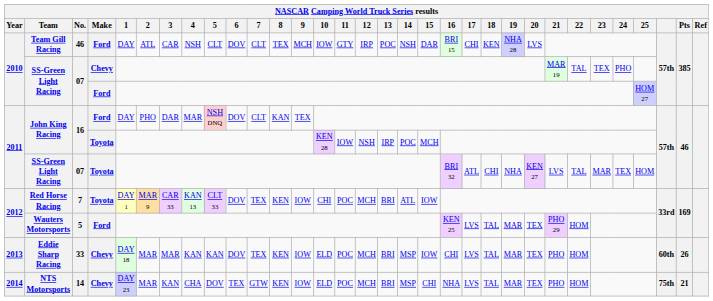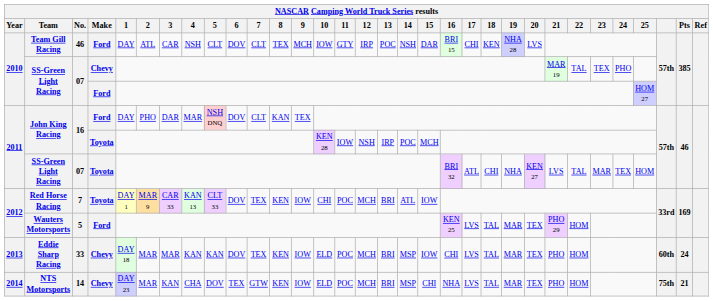 <table class="wikitable" style="text-align:center; font-size:75%">
 <tr>
 <th colspan=45><a href='#'>NASCAR</a> <a href='#'>Camping World Truck Series</a> results</th>
 </tr>
 <tr>
 <th>Year</th>
 <th>Team</th>
 <th>No.</th>
 <th>Make</th>
 <th>1</th>
 <th>2</th>
 <th>3</th>
 <th>4</th>
 <th>5</th>
 <th>6</th>
 <th>7</th>
 <th>8</th>
 <th>9</th>
 <th>10</th>
 <th>11</th>
 <th>12</th>
 <th>13</th>
 <th>14</th>
 <th>15</th>
 <th>16</th>
 <th>17</th>
 <th>18</th>
 <th>19</th>
 <th>20</th>
 <th>21</th>
 <th>22</th>
 <th>23</th>
 <th>24</th>
 <th>25</th>
 <th></th>
 <th>Pts</th>
 <th>Ref</th>
 </tr>
 <tr>
 <th rowspan=3><a href='#'>2010</a></th>
 <th><a href='#'>Team Gill Racing</a></th>
 <th>46</th>
 <th><a href='#'>Ford</a></th>
 <td><a href='#'>DAY</a></td>
 <td><a href='#'>ATL</a></td>
 <td><a href='#'>CAR</a></td>
 <td><a href='#'>NSH</a></td>
 <td><a href='#'>CLT</a></td>
 <td><a href='#'>DOV</a></td>
 <td><a href='#'>CLT</a></td>
 <td><a href='#'>TEX</a></td>
 <td><a href='#'>MCH</a></td>
 <td><a href='#'>IOW</a></td>
 <td><a href='#'>GTY</a></td>
 <td><a href='#'>IRP</a></td>
 <td><a href='#'>POC</a></td>
 <td><a href='#'>NSH</a></td>
 <td><a href='#'>DAR</a></td>
 <td style="background:#DFFFDF;"><a href='#'>BRI</a><br><small>15</small></td>
 <td><a href='#'>CHI</a></td>
 <td><a href='#'>KEN</a></td>
 <td style="background:#CFCFFF;"><a href='#'>NHA</a><br><small>28</small></td>
 <td><a href='#'>LVS</a></td>
 <td colspan=5></td>
 <th rowspan=3>57th</th>
 <th rowspan=3>385</th>
 <th rowspan=3></th>
 </tr>
 <tr>
 <th rowspan=2><a href='#'>SS-Green Light Racing</a></th>
 <th rowspan=2>07</th>
 <th><a href='#'>Chevy</a></th>
 <td colspan=20></td>
 <td style="background:#DFFFDF;"><a href='#'>MAR</a><br><small>19</small></td>
 <td><a href='#'>TAL</a></td>
 <td><a href='#'>TEX</a></td>
 <td><a href='#'>PHO</a></td>
 <td></td>
 </tr>
 <tr>
 <th><a href='#'>Ford</a></th>
 <td colspan=24></td>
 <td style="background:#CFCFFF;"><a href='#'>HOM</a><br><small>27</small></td>
 </tr>
 <tr>
 <th rowspan=3><a href='#'>2011</a></th>
 <th rowspan=2><a href='#'>John King Racing</a></th>
 <th rowspan=2>16</th>
 <th><a href='#'>Ford</a></th>
 <td><a href='#'>DAY</a></td>
 <td><a href='#'>PHO</a></td>
 <td><a href='#'>DAR</a></td>
 <td><a href='#'>MAR</a></td>
 <td style="background:#FFCFCF;"><a href='#'>NSH</a><br><small>DNQ</small></td>
 <td><a href='#'>DOV</a></td>
 <td><a href='#'>CLT</a></td>
 <td><a href='#'>KAN</a></td>
 <td><a href='#'>TEX</a></td>
 <td colspan=16></td>
 <th rowspan=3>57th</th>
 <th rowspan=3>46</th>
 <th rowspan=3></th>
 </tr>
 <tr>
 <th><a href='#'>Toyota</a></th>
 <td colspan=9></td>
 <td style="background:#EFCFFF;"><a href='#'>KEN</a><br><small>28</small></td>
 <td><a href='#'>IOW</a></td>
 <td><a href='#'>NSH</a></td>
 <td><a href='#'>IRP</a></td>
 <td><a href='#'>POC</a></td>
 <td><a href='#'>MCH</a></td>
 <td colspan=10></td>
 </tr>
 <tr>
 <th><a href='#'>SS-Green Light Racing</a></th>
 <th>07</th>
 <th><a href='#'>Toyota</a></th>
 <td colspan=15></td>
 <td style="background:#EFCFFF;"><a href='#'>BRI</a><br><small>32</small></td>
 <td><a href='#'>ATL</a></td>
 <td><a href='#'>CHI</a></td>
 <td><a href='#'>NHA</a></td>
 <td style="background:#EFCFFF;"><a href='#'>KEN</a><br><small>27</small></td>
 <td><a href='#'>LVS</a></td>
 <td><a href='#'>TAL</a></td>
 <td><a href='#'>MAR</a></td>
 <td><a href='#'>TEX</a></td>
 <td><a href='#'>HOM</a></td>
 </tr>
 <tr>
 <th rowspan=2><a href='#'>2012</a></th>
 <th><a href='#'>Red Horse Racing</a></th>
 <th>7</th>
 <th><a href='#'>Toyota</a></th>
 <td style="background:#FFFFBF;"><a href='#'>DAY</a><br><small>1</small></td>
 <td style="background:#FFDF9F;"><a href='#'>MAR</a><br><small>9</small></td>
 <td style="background:#EFCFFF;"><a href='#'>CAR</a><br><small>33</small></td>
 <td style="background:#DFFFDF;"><a href='#'>KAN</a><br><small>13</small></td>
 <td style="background:#EFCFFF;"><a href='#'>CLT</a><br><small>33</small></td>
 <td><a href='#'>DOV</a></td>
 <td><a href='#'>TEX</a></td>
 <td><a href='#'>KEN</a></td>
 <td><a href='#'>IOW</a></td>
 <td><a href='#'>CHI</a></td>
 <td><a href='#'>POC</a></td>
 <td><a href='#'>MCH</a></td>
 <td><a href='#'>BRI</a></td>
 <td><a href='#'>ATL</a></td>
 <td><a href='#'>IOW</a></td>
 <td colspan=10></td>
 <th rowspan=2>33rd</th>
 <th rowspan=2>169</th>
 <th rowspan=2></th>
 </tr>
 <tr>
 <th><a href='#'>Wauters Motorsports</a></th>
 <th>5</th>
 <th><a href='#'>Ford</a></th>
 <td colspan=15></td>
 <td style="background:#EFCFFF;"><a href='#'>KEN</a><br><small>25</small></td>
 <td><a href='#'>LVS</a></td>
 <td><a href='#'>TAL</a></td>
 <td><a href='#'>MAR</a></td>
 <td><a href='#'>TEX</a></td>
 <td style="background:#EFCFFF;"><a href='#'>PHO</a><br><small>29</small></td>
 <td><a href='#'>HOM</a></td>
 <td colspan=3></td>
 </tr>
 <tr>
 <th><a href='#'>2013</a></th>
 <th><a href='#'>Eddie Sharp Racing</a></th>
 <th>33</th>
 <th><a href='#'>Chevy</a></th>
 <td style="background:#DFFFDF;"><a href='#'>DAY</a><br><small>18</small></td>
 <td><a href='#'>MAR</a></td>
 <td><a href='#'>MAR</a></td>
 <td><a href='#'>KAN</a></td>
 <td><a href='#'>KAN</a></td>
 <td><a href='#'>DOV</a></td>
 <td><a href='#'>TEX</a></td>
 <td><a href='#'>KEN</a></td>
 <td><a href='#'>IOW</a></td>
 <td><a href='#'>ELD</a></td>
 <td><a href='#'>POC</a></td>
 <td><a href='#'>MCH</a></td>
 <td><a href='#'>BRI</a></td>
 <td><a href='#'>MSP</a></td>
 <td><a href='#'>IOW</a></td>
 <td><a href='#'>CHI</a></td>
 <td><a href='#'>LVS</a></td>
 <td><a href='#'>TAL</a></td>
 <td><a href='#'>MAR</a></td>
 <td><a href='#'>TEX</a></td>
 <td><a href='#'>PHO</a></td>
 <td><a href='#'>HOM</a></td>
 <td colspan=3></td>
 <th>60th</th>
-<th>26</th>
+<th>24</th>
 <th></th>
 </tr>
 <tr>
 <th><a href='#'>2014</a></th>
 <th><a href='#'>NTS Motorsports</a></th>
 <th>14</th>
 <th><a href='#'>Chevy</a></th>
 <td style="background:#CFCFFF;"><a href='#'>DAY</a><br><small>23</small></td>
 <td><a href='#'>MAR</a></td>
 <td><a href='#'>KAN</a></td>
 <td><a href='#'>CHA</a></td>
 <td><a href='#'>DOV</a></td>
 <td><a href='#'>TEX</a></td>
 <td><a href='#'>GTW</a></td>
 <td><a href='#'>KEN</a></td>
 <td><a href='#'>IOW</a></td>
 <td><a href='#'>ELD</a></td>
 <td><a href='#'>POC</a></td>
 <td><a href='#'>MCH</a></td>
 <td><a href='#'>BRI</a></td>
 <td><a href='#'>MSP</a></td>
 <td><a href='#'>CHI</a></td>
 <td><a href='#'>NHA</a></td>
 <td><a href='#'>LVS</a></td>
 <td><a href='#'>TAL</a></td>
 <td><a href='#'>MAR</a></td>
 <td><a href='#'>TEX</a></td>
 <td><a href='#'>PHO</a></td>
 <td><a href='#'>HOM</a></td>
 <td colspan=3></td>
 <th>75th</th>
 <th>21</th>
 <th rowspan=3></th>
 </tr>
 </table>
